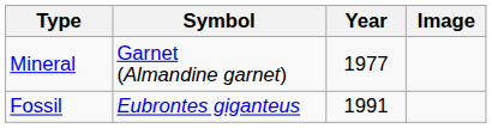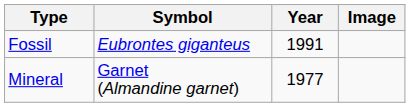 <table class="wikitable">
 <tr>
 <th width="20%">Type</th>
 <th width="40%">Symbol</th>
 <th width="15%">Year</th>
 <th width="15%">Image</th>
 </tr>
 <tr>
+<td><a href='#'>Fossil</a></td>
+<td><em><a href='#'>Eubrontes giganteus</a></em></td>
+<td align="center">1991</td>
+<td align="center"></td>
+</tr>
+<tr>
 <td><a href='#'>Mineral</a></td>
 <td><a href='#'>Garnet</a> <br>(<em>Almandine garnet</em>)</td>
 <td align="center">1977</td>
 <td align="center"></td>
 </tr>
-<tr>
-<td><a href='#'>Fossil</a></td>
-<td><em><a href='#'>Eubrontes giganteus</a></em></td>
-<td align="center">1991</td>
-<td align="center"></td>
-</tr>
 </table>
